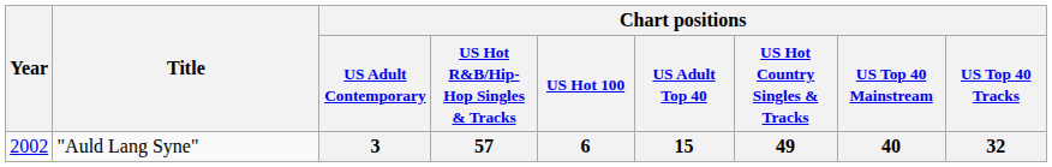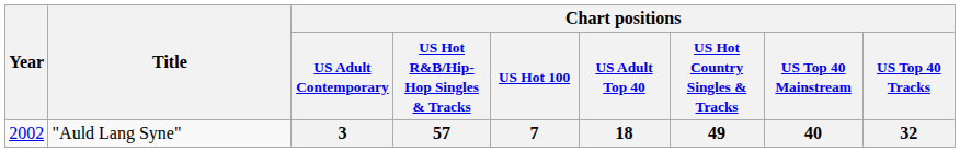 <table class="wikitable">
 <tr>
 <th style="width:28px;" rowspan="2">Year</th>
 <th style="width:257px;" rowspan="2">Title</th>
 <th colspan="7">Chart positions</th>
 </tr>
 <tr>
 <th style="width:86px;"><small><a href='#'>US Adult Contemporary</a></small></th>
 <th style="width:86px;"><small><a href='#'>US Hot R&B/Hip-Hop Singles & Tracks</a></small></th>
 <th style="width:86px;"><small><a href='#'>US Hot 100</a></small></th>
 <th style="width:86px;"><small><a href='#'>US Adult Top 40</a></small></th>
 <th style="width:86px;"><small><a href='#'>US Hot Country Singles & Tracks</a></small></th>
 <th style="width:86px;"><small><a href='#'>US Top 40 Mainstream</a></small></th>
 <th style="width:86px;"><small><a href='#'>US Top 40 Tracks</a></small></th>
 </tr>
 <tr>
 <td><a href='#'>2002</a></td>
 <td>"Auld Lang Syne"</td>
 <th>3</th>
 <th>57</th>
-<th>6</th>
-<th>15</th>
+<th>7</th>
+<th>18</th>
 <th>49</th>
 <th>40</th>
 <th>32</th>
 </tr>
 </table>
